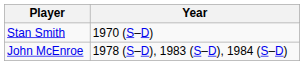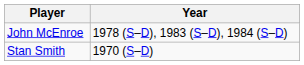 <table class="wikitable" style="width: 400px;">
 <tr>
 <th>Player</th>
 <th>Year</th>
 </tr>
 <tr>
+<td> <a href='#'>John McEnroe</a></td>
+<td>1978 (<a href='#'>S</a>–<a href='#'>D</a>), 1983 (<a href='#'>S</a>–<a href='#'>D</a>), 1984 (<a href='#'>S</a>–<a href='#'>D</a>)</td>
+</tr>
+<tr>
 <td> <a href='#'>Stan Smith</a></td>
 <td>1970 (<a href='#'>S</a>–<a href='#'>D</a>)</td>
 </tr>
-<tr>
-<td> <a href='#'>John McEnroe</a></td>
-<td>1978 (<a href='#'>S</a>–<a href='#'>D</a>), 1983 (<a href='#'>S</a>–<a href='#'>D</a>), 1984 (<a href='#'>S</a>–<a href='#'>D</a>)</td>
-</tr>
 </table>
